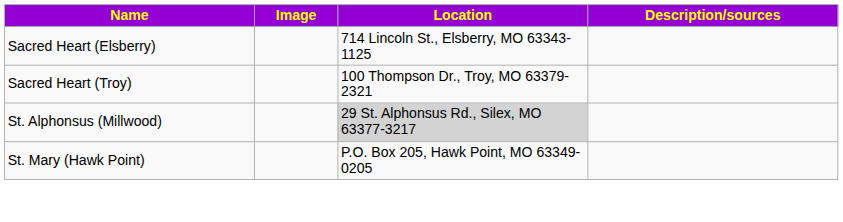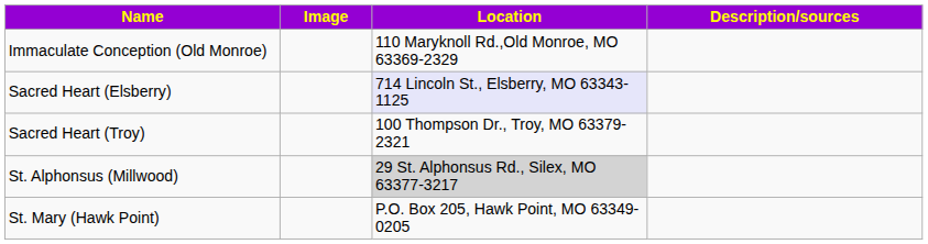 <table class="wikitable sortable mw-collapsible mw-collapsed" style="width:75%">
 <tr>
 <th style="background:darkviolet; color:yellow;" width="30%"><strong>Name</strong></th>
 <th style="background:darkviolet; color:yellow;" width="10%"><strong>Image</strong></th>
 <th style="background:darkviolet; color:yellow;" width="30%"><strong>Location</strong></th>
 <th style="background:darkviolet; color:yellow;" width="30%"><strong>Description/sources</strong></th>
 </tr>
 <tr>
+<td>Immaculate Conception (Old Monroe)</td>
+<td></td>
+<td>110 Maryknoll Rd.,Old Monroe, MO 63369-2329</td>
+<td></td>
+</tr>
+<tr>
 <td>Sacred Heart (Elsberry)</td>
 <td></td>
-<td>714 Lincoln St., Elsberry, MO 63343-1125</td>
+<td style="background: lavender;">714 Lincoln St., Elsberry, MO 63343-1125</td>
 <td></td>
 </tr>
 <tr>
 <td>Sacred Heart (Troy)</td>
 <td></td>
 <td>100 Thompson Dr., Troy, MO 63379-2321</td>
 <td></td>
 </tr>
 <tr>
 <td>St. Alphonsus (Millwood)</td>
 <td></td>
 <td style="background: lightgrey;">29 St. Alphonsus Rd., Silex, MO 63377-3217</td>
 <td></td>
 </tr>
 <tr>
 <td>St. Mary (Hawk Point)</td>
 <td></td>
 <td>P.O. Box 205, Hawk Point, MO 63349-0205</td>
 <td></td>
 </tr>
 </table>
